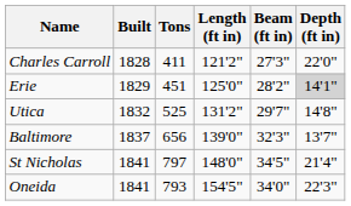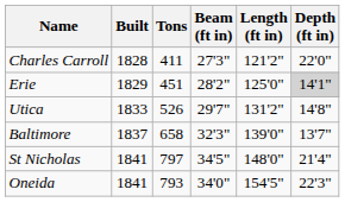 <table Class="wikitable">
 <tr>
 <th>Name</th>
 <th>Built</th>
 <th>Tons</th>
+<th>Beam<br>(ft in)</th>
 <th>Length<br>(ft in)</th>
-<th>Beam<br>(ft in)</th>
 <th>Depth<br>(ft in)</th>
 </tr>
 <tr>
 <td><em>Charles Carroll</em></td>
 <td style="text-align:center;">1828</td>
 <td style="text-align:center;">411</td>
+<td style="text-align:center;">27'3"</td>
 <td style="text-align:center;">121'2"</td>
-<td style="text-align:center;">27'3"</td>
 <td style="text-align:center;">22'0"</td>
 </tr>
 <tr>
 <td><em>Erie</em></td>
 <td style="text-align:center;">1829</td>
 <td style="text-align:center;">451</td>
+<td style="text-align:center;">28'2"</td>
 <td style="text-align:center;">125'0"</td>
-<td style="text-align:center;">28'2"</td>
 <td style="background: lightgrey; text-align:center;">14'1"</td>
 </tr>
 <tr>
 <td><em>Utica</em></td>
-<td style="text-align:center;">1832</td>
-<td style="text-align:center;">525</td>
+<td style="text-align:center;">1833</td>
+<td style="text-align:center;">526</td>
+<td style="text-align:center;">29'7"</td>
 <td style="text-align:center;">131'2"</td>
-<td style="text-align:center;">29'7"</td>
 <td style="text-align:center;">14'8"</td>
 </tr>
 <tr>
 <td><em>Baltimore</em></td>
 <td style="text-align:center;">1837</td>
-<td style="text-align:center;">656</td>
+<td style="text-align:center;">658</td>
+<td style="text-align:center;">32'3"</td>
 <td style="text-align:center;">139'0"</td>
-<td style="text-align:center;">32'3"</td>
 <td style="text-align:center;">13'7"</td>
 </tr>
 <tr>
 <td><em>St Nicholas</em></td>
 <td style="text-align:center;">1841</td>
 <td style="text-align:center;">797</td>
+<td style="text-align:center;">34'5"</td>
 <td style="text-align:center;">148'0"</td>
-<td style="text-align:center;">34'5"</td>
 <td style="text-align:center;">21'4"</td>
 </tr>
 <tr>
 <td><em>Oneida</em></td>
 <td style="text-align:center;">1841</td>
 <td style="text-align:center;">793</td>
+<td style="text-align:center;">34'0"</td>
 <td style="text-align:center;">154'5"</td>
-<td style="text-align:center;">34'0"</td>
 <td style="text-align:center;">22'3"</td>
 </tr>
 </table>
